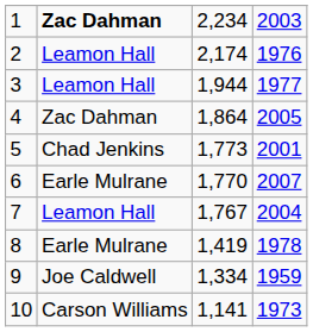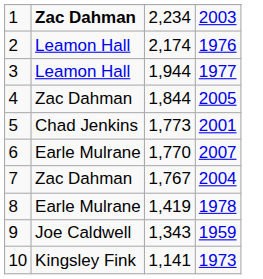 <table class="wikitable">
 <tr>
 </tr>
 <tr>
 <td>1</td>
 <td><strong>Zac Dahman</strong></td>
 <td>2,234</td>
 <td><a href='#'>2003</a></td>
 </tr>
 <tr>
 <td>2</td>
 <td><a href='#'>Leamon Hall</a></td>
 <td>2,174</td>
 <td><a href='#'>1976</a></td>
 </tr>
 <tr>
 <td>3</td>
 <td><a href='#'>Leamon Hall</a></td>
 <td>1,944</td>
 <td><a href='#'>1977</a></td>
 </tr>
 <tr>
 <td>4</td>
 <td>Zac Dahman</td>
-<td>1,864</td>
+<td>1,844</td>
 <td><a href='#'>2005</a></td>
 </tr>
 <tr>
 <td>5</td>
 <td>Chad Jenkins</td>
 <td>1,773</td>
 <td><a href='#'>2001</a></td>
 </tr>
 <tr>
 <td>6</td>
 <td>Earle Mulrane</td>
 <td>1,770</td>
 <td><a href='#'>2007</a></td>
 </tr>
 <tr>
 <td>7</td>
-<td><a href='#'>Leamon Hall</a></td>
+<td>Zac Dahman</td>
 <td>1,767</td>
 <td><a href='#'>2004</a></td>
 </tr>
 <tr>
 <td>8</td>
 <td>Earle Mulrane</td>
 <td>1,419</td>
 <td><a href='#'>1978</a></td>
 </tr>
 <tr>
 <td>9</td>
 <td>Joe Caldwell</td>
-<td>1,334</td>
+<td>1,343</td>
 <td><a href='#'>1959</a></td>
 </tr>
 <tr>
 <td>10</td>
-<td>Carson Williams</td>
+<td>Kingsley Fink</td>
 <td>1,141</td>
 <td><a href='#'>1973</a></td>
 </tr>
 </table>
